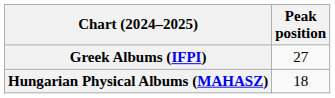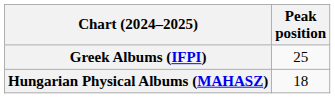 <table class="wikitable sortable plainrowheaders" style="text-align:center">
 <tr>
 <th scope="col">Chart (2024–2025)</th>
 <th scope="col">Peak<br>position</th>
 </tr>
 <tr>
 <th scope="row">Greek Albums (<a href='#'>IFPI</a>)</th>
-<td>27</td>
+<td>25</td>
 </tr>
 <tr>
 <th scope="row">Hungarian Physical Albums (<a href='#'>MAHASZ</a>)</th>
 <td>18</td>
 </tr>
 </table>
